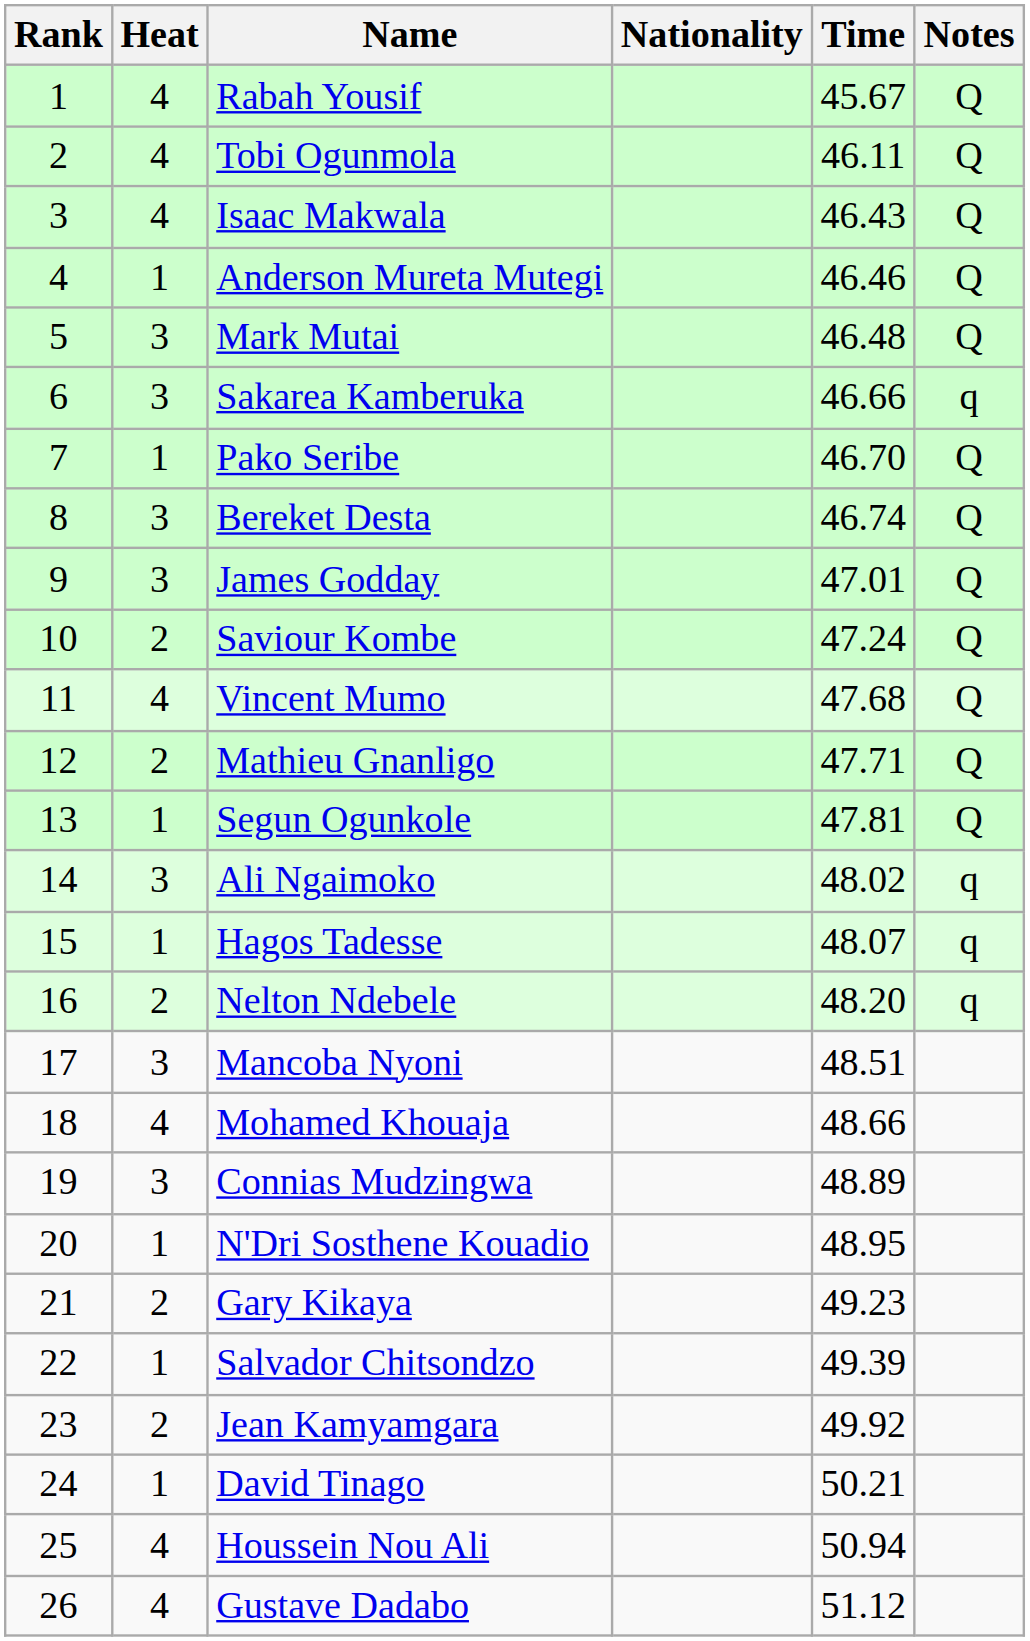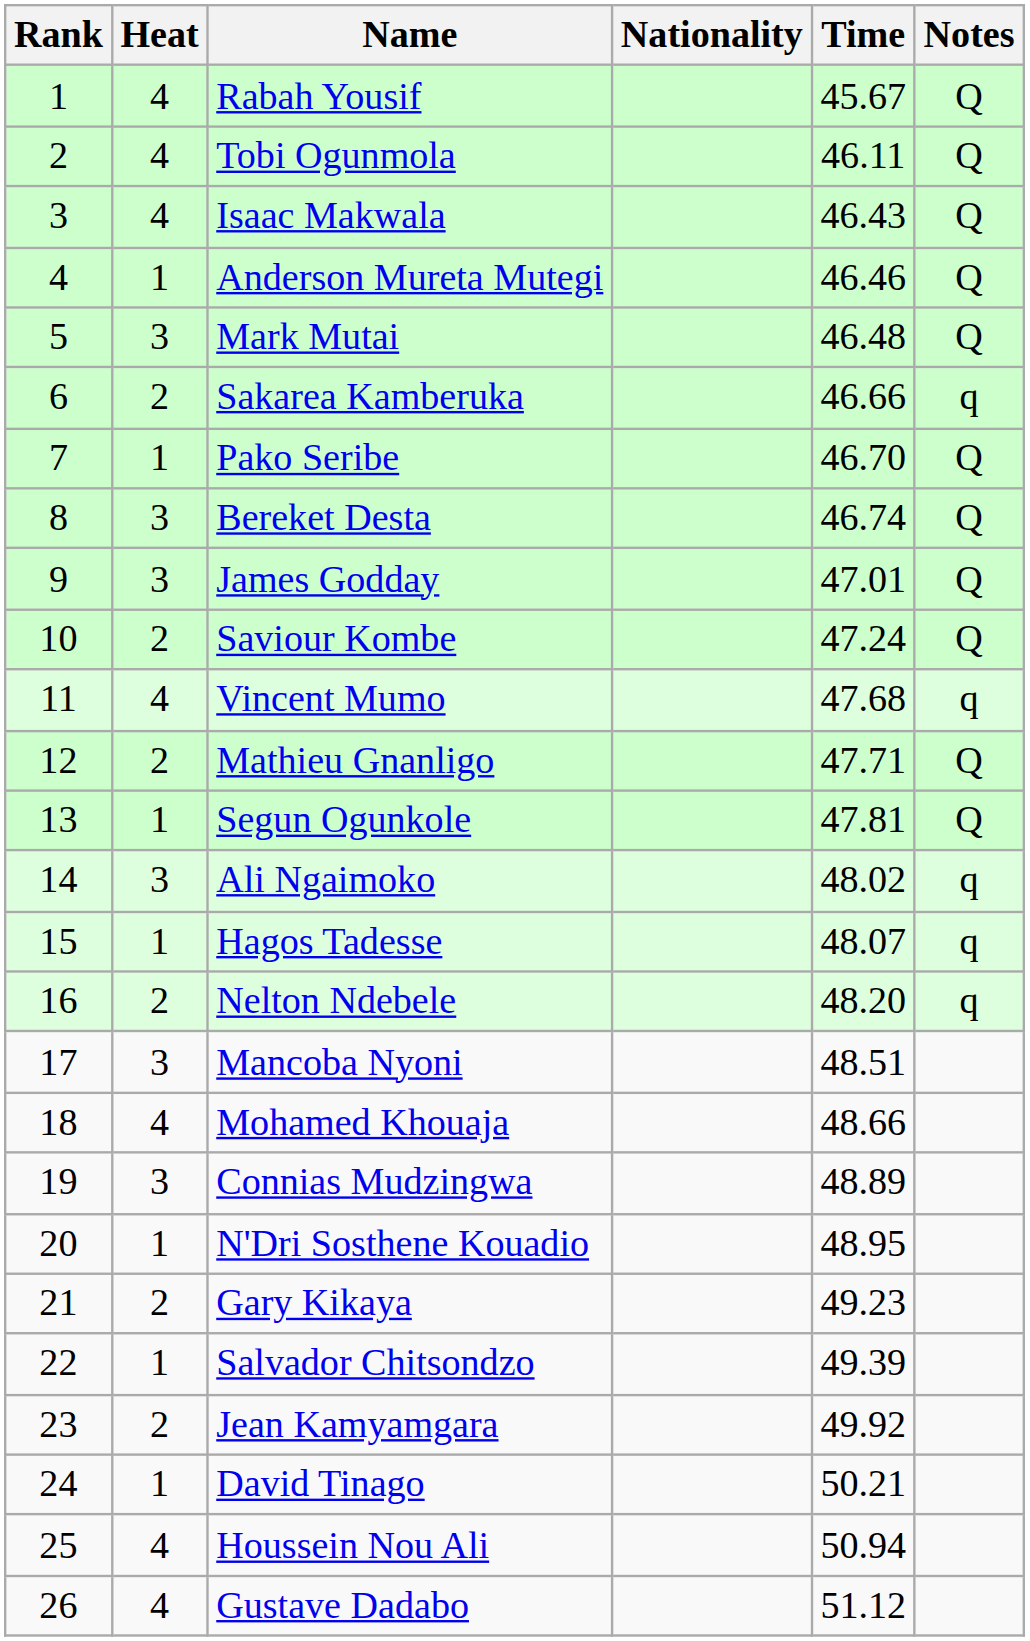 <table class="wikitable sortable" style="text-align:center">
 <tr>
 <th>Rank</th>
 <th>Heat</th>
 <th>Name</th>
 <th>Nationality</th>
 <th>Time</th>
 <th>Notes</th>
 </tr>
 <tr bgcolor=ccffcc>
 <td>1</td>
 <td>4</td>
 <td align=left><a href='#'>Rabah Yousif</a></td>
 <td align=left></td>
 <td>45.67</td>
 <td>Q</td>
 </tr>
 <tr bgcolor=ccffcc>
 <td>2</td>
 <td>4</td>
 <td align=left><a href='#'>Tobi Ogunmola</a></td>
 <td align=left></td>
 <td>46.11</td>
 <td>Q</td>
 </tr>
 <tr bgcolor=ccffcc>
 <td>3</td>
 <td>4</td>
 <td align=left><a href='#'>Isaac Makwala</a></td>
 <td align=left></td>
 <td>46.43</td>
 <td>Q</td>
 </tr>
 <tr bgcolor=ccffcc>
 <td>4</td>
 <td>1</td>
 <td align=left><a href='#'>Anderson Mureta Mutegi</a></td>
 <td align=left></td>
 <td>46.46</td>
 <td>Q</td>
 </tr>
 <tr bgcolor=ccffcc>
 <td>5</td>
 <td>3</td>
 <td align=left><a href='#'>Mark Mutai</a></td>
 <td align=left></td>
 <td>46.48</td>
 <td>Q</td>
 </tr>
 <tr bgcolor=ccffcc>
 <td>6</td>
-<td>3</td>
+<td>2</td>
 <td align=left><a href='#'>Sakarea Kamberuka</a></td>
 <td align=left></td>
 <td>46.66</td>
 <td>q</td>
 </tr>
 <tr bgcolor=ccffcc>
 <td>7</td>
 <td>1</td>
 <td align=left><a href='#'>Pako Seribe</a></td>
 <td align=left></td>
 <td>46.70</td>
 <td>Q</td>
 </tr>
 <tr bgcolor=ccffcc>
 <td>8</td>
 <td>3</td>
 <td align=left><a href='#'>Bereket Desta</a></td>
 <td align=left></td>
 <td>46.74</td>
 <td>Q</td>
 </tr>
 <tr bgcolor=ccffcc>
 <td>9</td>
 <td>3</td>
 <td align=left><a href='#'>James Godday</a></td>
 <td align=left></td>
 <td>47.01</td>
 <td>Q</td>
 </tr>
 <tr bgcolor=ccffcc>
 <td>10</td>
 <td>2</td>
 <td align=left><a href='#'>Saviour Kombe</a></td>
 <td align=left></td>
 <td>47.24</td>
 <td>Q</td>
 </tr>
 <tr bgcolor=ddffdd>
 <td>11</td>
 <td>4</td>
 <td align=left><a href='#'>Vincent Mumo</a></td>
 <td align=left></td>
 <td>47.68</td>
-<td>Q</td>
+<td>q</td>
 </tr>
 <tr bgcolor=ccffcc>
 <td>12</td>
 <td>2</td>
 <td align=left><a href='#'>Mathieu Gnanligo</a></td>
 <td align=left></td>
 <td>47.71</td>
 <td>Q</td>
 </tr>
 <tr bgcolor=ccffcc>
 <td>13</td>
 <td>1</td>
 <td align=left><a href='#'>Segun Ogunkole</a></td>
 <td align=left></td>
 <td>47.81</td>
 <td>Q</td>
 </tr>
 <tr bgcolor=ddffdd>
 <td>14</td>
 <td>3</td>
 <td align=left><a href='#'>Ali Ngaimoko</a></td>
 <td align=left></td>
 <td>48.02</td>
 <td>q</td>
 </tr>
 <tr bgcolor=ddffdd>
 <td>15</td>
 <td>1</td>
 <td align=left><a href='#'>Hagos Tadesse</a></td>
 <td align=left></td>
 <td>48.07</td>
 <td>q</td>
 </tr>
 <tr bgcolor=ddffdd>
 <td>16</td>
 <td>2</td>
 <td align=left><a href='#'>Nelton Ndebele</a></td>
 <td align=left></td>
 <td>48.20</td>
 <td>q</td>
 </tr>
 <tr>
 <td>17</td>
 <td>3</td>
 <td align=left><a href='#'>Mancoba Nyoni</a></td>
 <td align=left></td>
 <td>48.51</td>
 <td></td>
 </tr>
 <tr>
 <td>18</td>
 <td>4</td>
 <td align=left><a href='#'>Mohamed Khouaja</a></td>
 <td align=left></td>
 <td>48.66</td>
 <td></td>
 </tr>
 <tr>
 <td>19</td>
 <td>3</td>
 <td align=left><a href='#'>Connias Mudzingwa</a></td>
 <td align=left></td>
 <td>48.89</td>
 <td></td>
 </tr>
 <tr>
 <td>20</td>
 <td>1</td>
 <td align=left><a href='#'>N'Dri Sosthene Kouadio</a></td>
 <td align=left></td>
 <td>48.95</td>
 <td></td>
 </tr>
 <tr>
 <td>21</td>
 <td>2</td>
 <td align=left><a href='#'>Gary Kikaya</a></td>
 <td align=left></td>
 <td>49.23</td>
 <td></td>
 </tr>
 <tr>
 <td>22</td>
 <td>1</td>
 <td align=left><a href='#'>Salvador Chitsondzo</a></td>
 <td align=left></td>
 <td>49.39</td>
 <td></td>
 </tr>
 <tr>
 <td>23</td>
 <td>2</td>
 <td align=left><a href='#'>Jean Kamyamgara</a></td>
 <td align=left></td>
 <td>49.92</td>
 <td></td>
 </tr>
 <tr>
 <td>24</td>
 <td>1</td>
 <td align=left><a href='#'>David Tinago</a></td>
 <td align=left></td>
 <td>50.21</td>
 <td></td>
 </tr>
 <tr>
 <td>25</td>
 <td>4</td>
 <td align=left><a href='#'>Houssein Nou Ali</a></td>
 <td align=left></td>
 <td>50.94</td>
 <td></td>
 </tr>
 <tr>
 <td>26</td>
 <td>4</td>
 <td align=left><a href='#'>Gustave Dadabo</a></td>
 <td align=left></td>
 <td>51.12</td>
 <td></td>
 </tr>
 </table>
